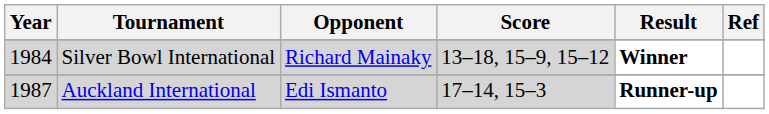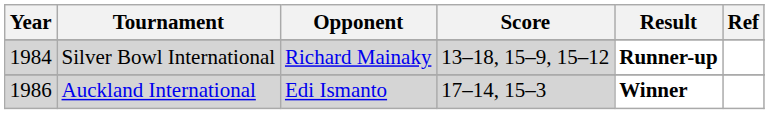 <table class="sortable wikitable" style="font-size: 90%;">
 <tr>
 <th>Year</th>
 <th>Tournament</th>
 <th>Opponent</th>
 <th>Score</th>
 <th>Result</th>
 <th>Ref</th>
 </tr>
 <tr>
 </tr>
 <tr style="background:#D5D5D5">
 <td align="center">1984</td>
 <td align="left">Silver Bowl International</td>
 <td align="left"> <a href='#'>Richard Mainaky</a></td>
 <td align="left">13–18, 15–9, 15–12</td>
-<td style="text-align: left; background:white"> <strong>Winner</strong></td>
+<td style="text-align: left; background:white"> <strong>Runner-up</strong></td>
 <td style="text-align: center; background:white"></td>
 </tr>
 <tr>
 </tr>
 <tr style="background:#D5D5D5">
-<td align="center">1987</td>
+<td align="center">1986</td>
 <td align="left"><a href='#'>Auckland International</a></td>
 <td align="left"> <a href='#'>Edi Ismanto</a></td>
 <td align="left">17–14, 15–3</td>
-<td style="text-align: left; background:white"> <strong>Runner-up</strong></td>
+<td style="text-align: left; background:white"> <strong>Winner</strong></td>
 <td style="text-align: center; background:white"></td>
 </tr>
 </table>
